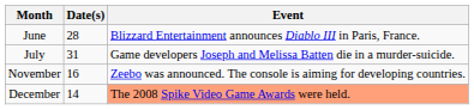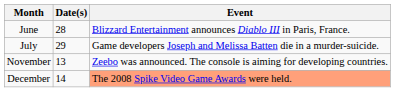 <table class="wikitable">
 <tr>
 <th>Month</th>
 <th>Date(s)</th>
 <th>Event</th>
 </tr>
 <tr>
 <td rowspan="1" style="text-align:center">June</td>
 <td>28</td>
 <td><a href='#'>Blizzard Entertainment</a> announces <em><a href='#'>Diablo III</a></em> in Paris, France.</td>
 </tr>
 <tr>
 <td rowspan="1" style="text-align:center">July</td>
-<td>31</td>
+<td>29</td>
 <td>Game developers <a href='#'>Joseph and Melissa Batten</a> die in a murder-suicide.</td>
 </tr>
 <tr>
 <td rowspan="1" style="text-align:center">November</td>
-<td>16</td>
+<td>13</td>
 <td><a href='#'>Zeebo</a> was announced. The console is aiming for developing countries.</td>
 </tr>
 <tr>
 <td rowspan="1" style="text-align:center">December</td>
 <td>14</td>
 <td style="background: lightsalmon;">The 2008 <a href='#'>Spike Video Game Awards</a> were held.</td>
 </tr>
 </table>
